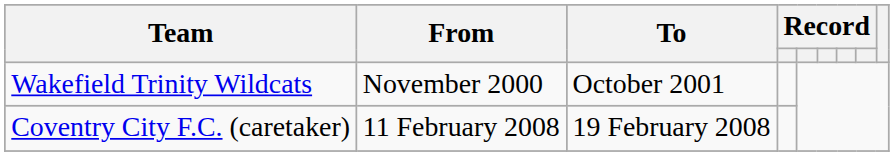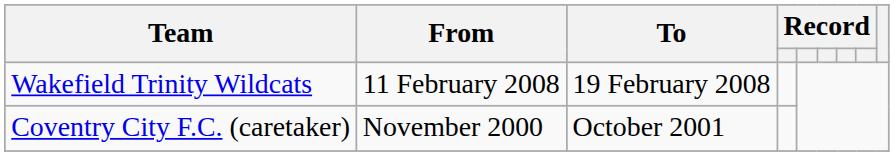 <table class=wikitable style="text-align: center">
 <tr>
 <th rowspan=2>Team</th>
 <th rowspan=2>From</th>
 <th rowspan=2>To</th>
 <th colspan=5>Record</th>
 <th rowspan=2></th>
 </tr>
 <tr>
 <th></th>
 <th></th>
 <th></th>
 <th></th>
 <th></th>
 </tr>
 <tr>
 <td align=left><a href='#'>Wakefield Trinity Wildcats</a></td>
+<td align=left>11 February 2008</td>
+<td align=left>19 February 2008<br></td>
+<td></td>
+</tr>
+<tr>
+<td align=left><a href='#'>Coventry City F.C.</a> (caretaker)</td>
 <td align=left>November 2000</td>
 <td align=left>October 2001<br></td>
 <td></td>
 </tr>
-<tr>
-<td align=left><a href='#'>Coventry City F.C.</a> (caretaker)</td>
-<td align=left>11 February 2008</td>
-<td align=left>19 February 2008<br></td>
-<td></td>
-</tr>
 </table>
